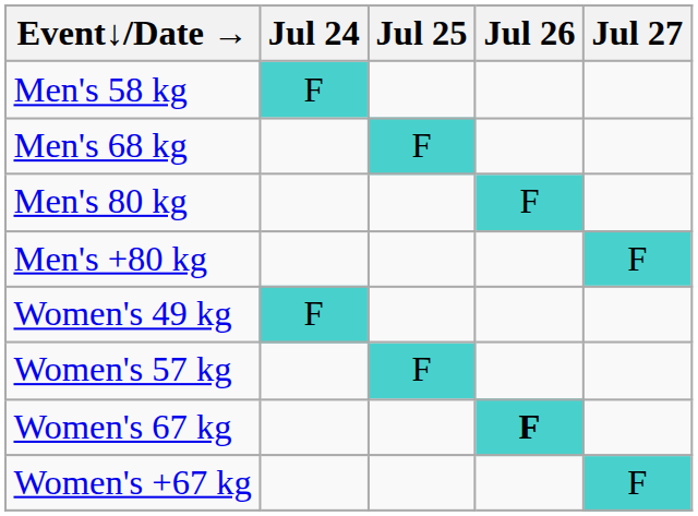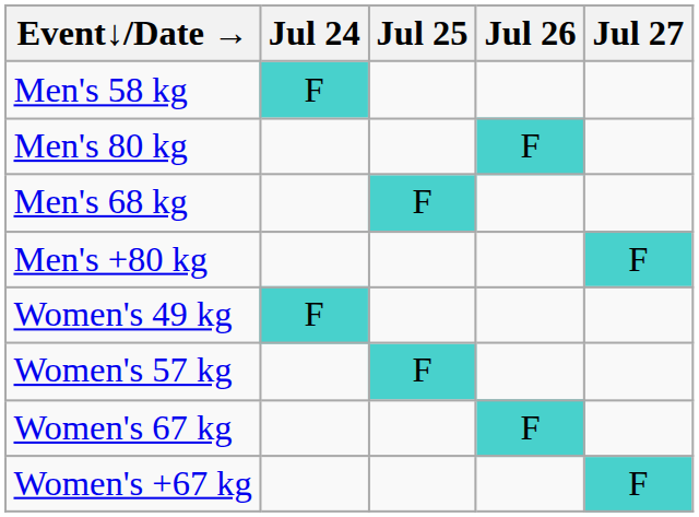 <table class="wikitable olympic-schedule Karate">
 <tr>
 <th>Event↓/Date →</th>
 <th>Jul 24</th>
 <th>Jul 25</th>
 <th>Jul 26</th>
 <th>Jul 27</th>
 </tr>
 <tr>
 <td class="event"><a href='#'>Men's 58 kg</a></td>
 <td bgcolor="#48D1CC" align=center class="finals">F</td>
 <td></td>
 <td></td>
 <td></td>
 </tr>
 <tr>
+<td class="event"><a href='#'>Men's 80 kg</a></td>
+<td></td>
+<td></td>
+<td bgcolor="#48D1CC" align=center class="finals">F</td>
+<td></td>
+</tr>
+<tr>
 <td class="event"><a href='#'>Men's 68 kg</a></td>
 <td></td>
 <td bgcolor="#48D1CC" align=center class="finals">F</td>
 <td></td>
-<td></td>
-</tr>
-<tr>
-<td class="event"><a href='#'>Men's 80 kg</a></td>
-<td></td>
-<td></td>
-<td bgcolor="#48D1CC" align=center class="finals">F</td>
 <td></td>
 </tr>
 <tr>
 <td class="event"><a href='#'>Men's +80 kg</a></td>
 <td></td>
 <td></td>
 <td></td>
 <td bgcolor="#48D1CC" align=center class="finals">F</td>
 </tr>
 <tr>
 <td class="event"><a href='#'>Women's 49 kg</a></td>
 <td bgcolor="#48D1CC" align=center class="finals">F</td>
 <td></td>
 <td></td>
 <td></td>
 </tr>
 <tr>
 <td class="event"><a href='#'>Women's 57 kg</a></td>
 <td></td>
 <td bgcolor="#48D1CC" align=center class="finals">F</td>
 <td></td>
 <td></td>
 </tr>
 <tr>
 <td class="event"><a href='#'>Women's 67 kg</a></td>
 <td></td>
 <td></td>
-<td bgcolor="#48D1CC" align=center class="finals"><strong>F</strong></td>
+<td bgcolor="#48D1CC" align=center class="finals">F</td>
 <td></td>
 </tr>
 <tr>
 <td class="event"><a href='#'>Women's +67 kg</a></td>
 <td></td>
 <td></td>
 <td></td>
 <td bgcolor="#48D1CC" align=center class="finals">F</td>
 </tr>
 </table>
